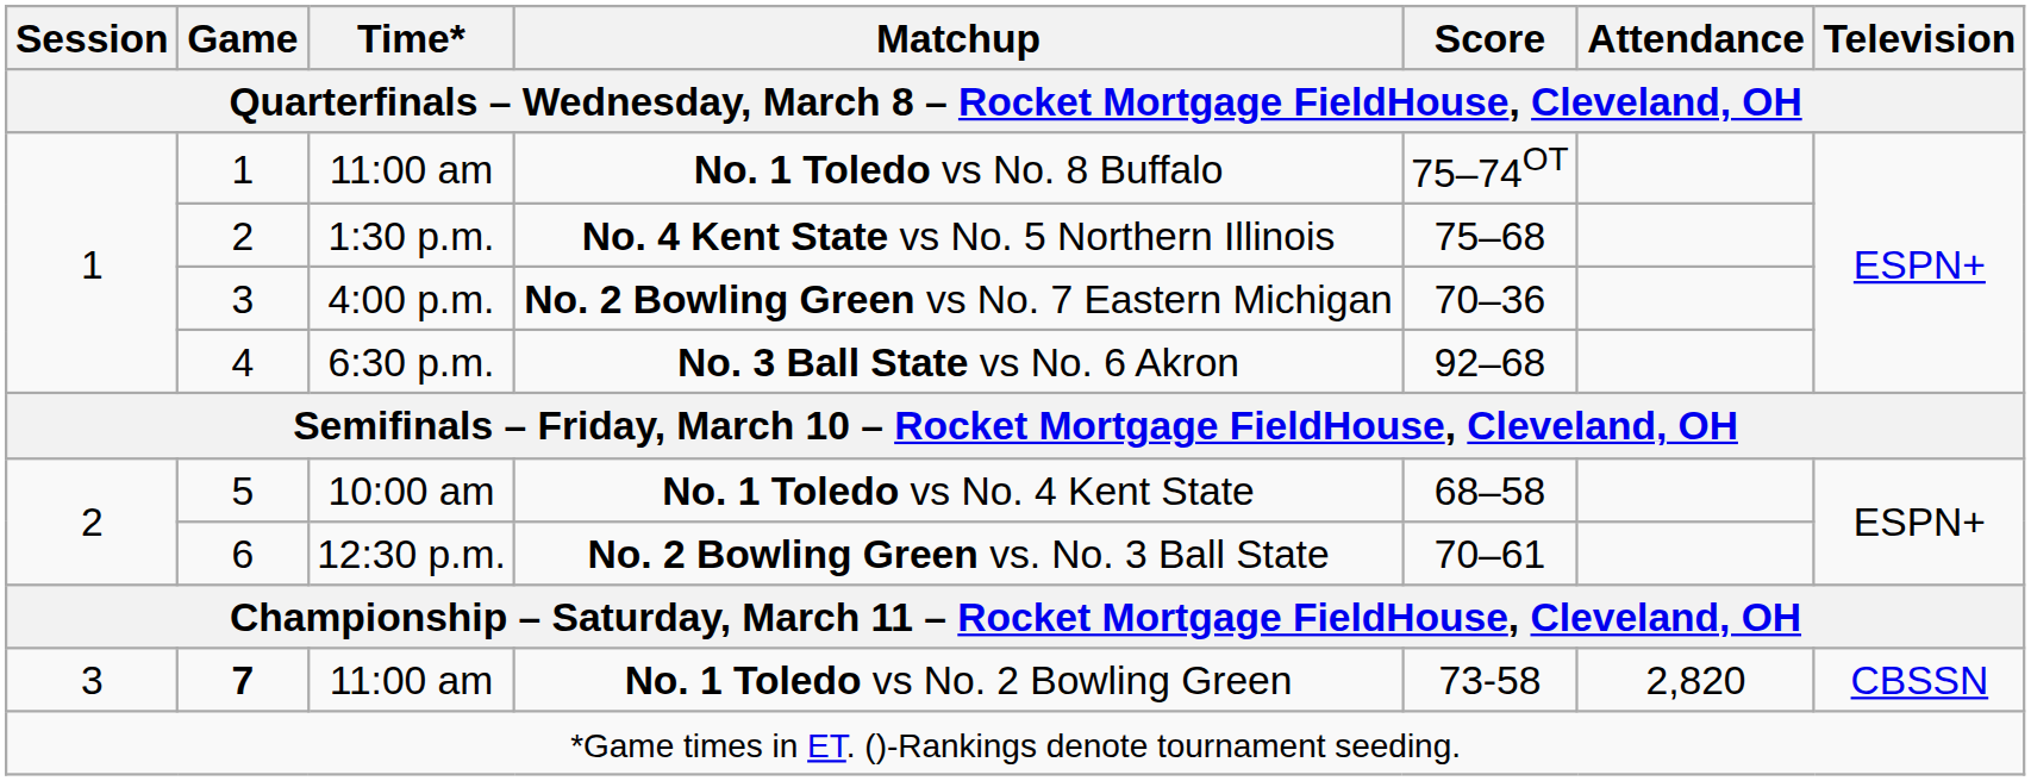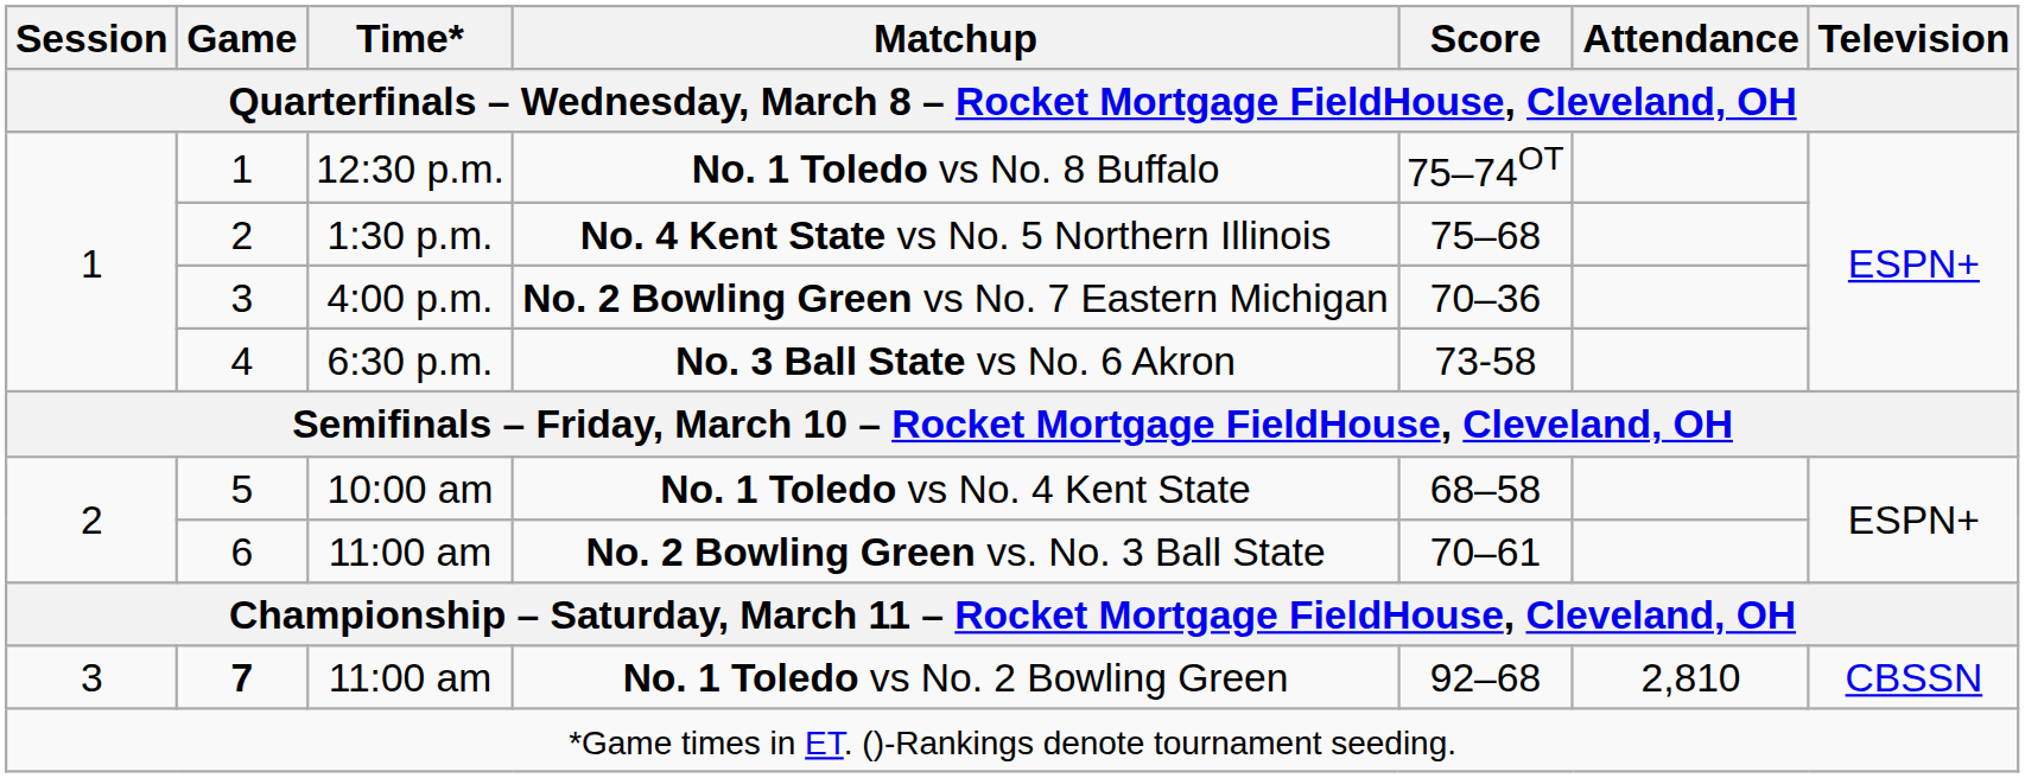 <table class="wikitable" style="font-size:95%;text-align:center">
 <tr>
 <th>Session</th>
 <th>Game</th>
 <th>Time*</th>
 <th>Matchup</th>
 <th>Score</th>
 <th>Attendance</th>
 <th>Television</th>
 </tr>
 <tr>
 <th colspan="8">Quarterfinals – Wednesday, March 8 – <a href='#'>Rocket Mortgage FieldHouse</a>, <a href='#'>Cleveland, OH</a></th>
 </tr>
 <tr>
 <td rowspan=4>1</td>
 <td>1</td>
-<td>11:00 am</td>
+<td>12:30 p.m.</td>
 <td><strong>No. 1 Toledo</strong> vs No. 8 Buffalo</td>
 <td>75–74<sup>OT</sup></td>
 <td></td>
 <td rowspan=4><a href='#'>ESPN+</a></td>
 </tr>
 <tr>
 <td>2</td>
 <td>1:30 p.m.</td>
 <td><strong>No. 4 Kent State</strong> vs No. 5 Northern Illinois</td>
 <td>75–68</td>
 <td></td>
 </tr>
 <tr>
 <td>3</td>
 <td>4:00 p.m.</td>
 <td><strong>No. 2 Bowling Green</strong> vs No. 7 Eastern Michigan</td>
 <td>70–36</td>
 <td></td>
 </tr>
 <tr>
 <td>4</td>
 <td>6:30 p.m.</td>
 <td><strong>No. 3 Ball State</strong> vs No. 6 Akron</td>
-<td>92–68</td>
+<td>73-58</td>
 <td></td>
 </tr>
 <tr>
 <th colspan="8">Semifinals – Friday, March 10 – <a href='#'>Rocket Mortgage FieldHouse</a>, <a href='#'>Cleveland, OH</a></th>
 </tr>
 <tr>
 <td rowspan=2>2</td>
 <td>5</td>
 <td>10:00 am</td>
 <td><strong>No. 1 Toledo</strong> vs No. 4 Kent State</td>
 <td>68–58</td>
 <td></td>
 <td rowspan=2>ESPN+</td>
 </tr>
 <tr>
 <td>6</td>
-<td>12:30 p.m.</td>
+<td>11:00 am</td>
 <td><strong>No. 2 Bowling Green</strong> vs. No. 3 Ball State</td>
 <td>70–61</td>
 <td></td>
 </tr>
 <tr>
 <th colspan="8">Championship – Saturday, March 11 – <a href='#'>Rocket Mortgage FieldHouse</a>, <a href='#'>Cleveland, OH</a></th>
 </tr>
 <tr>
 <td>3</td>
 <td><strong>7</strong></td>
 <td>11:00 am</td>
 <td><strong>No. 1 Toledo</strong> vs No. 2 Bowling Green</td>
-<td>73-58</td>
-<td>2,820</td>
+<td>92–68</td>
+<td>2,810</td>
 <td><a href='#'>CBSSN</a></td>
 </tr>
 <tr>
 <td colspan="7"><small>*Game times in <a href='#'>ET</a>. ()-Rankings denote tournament seeding.</small></td>
 </tr>
 </table>
